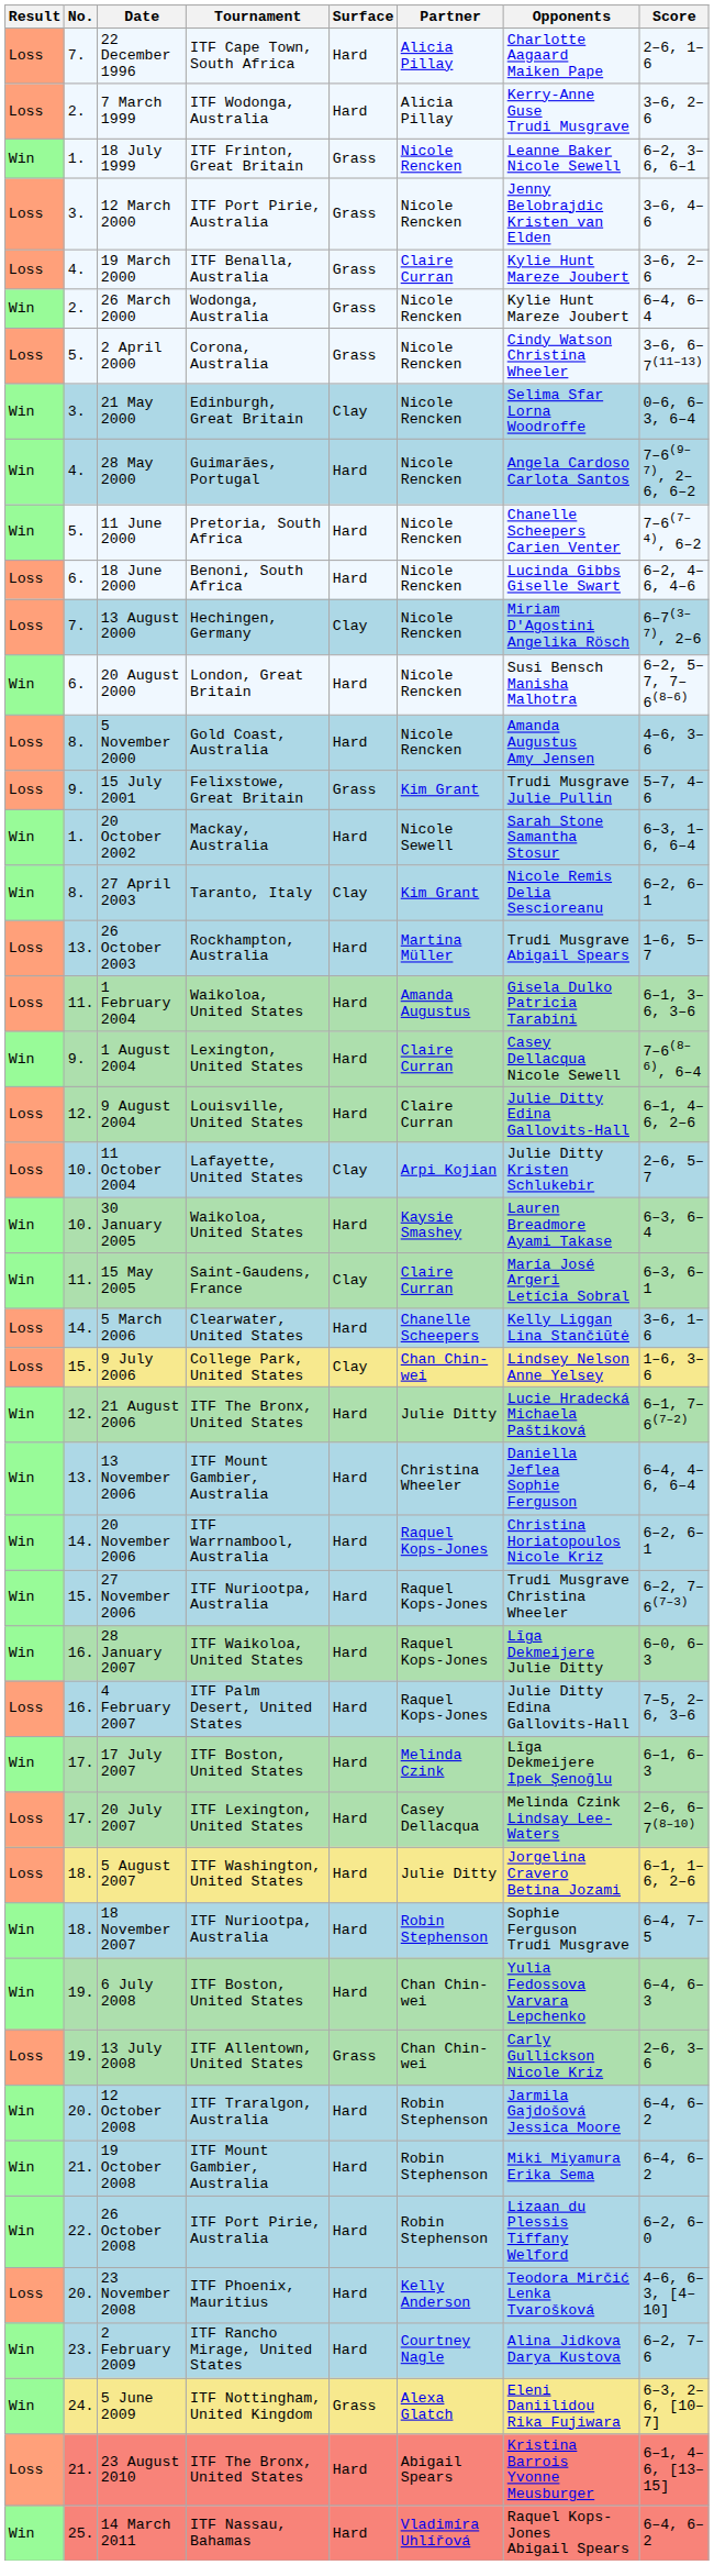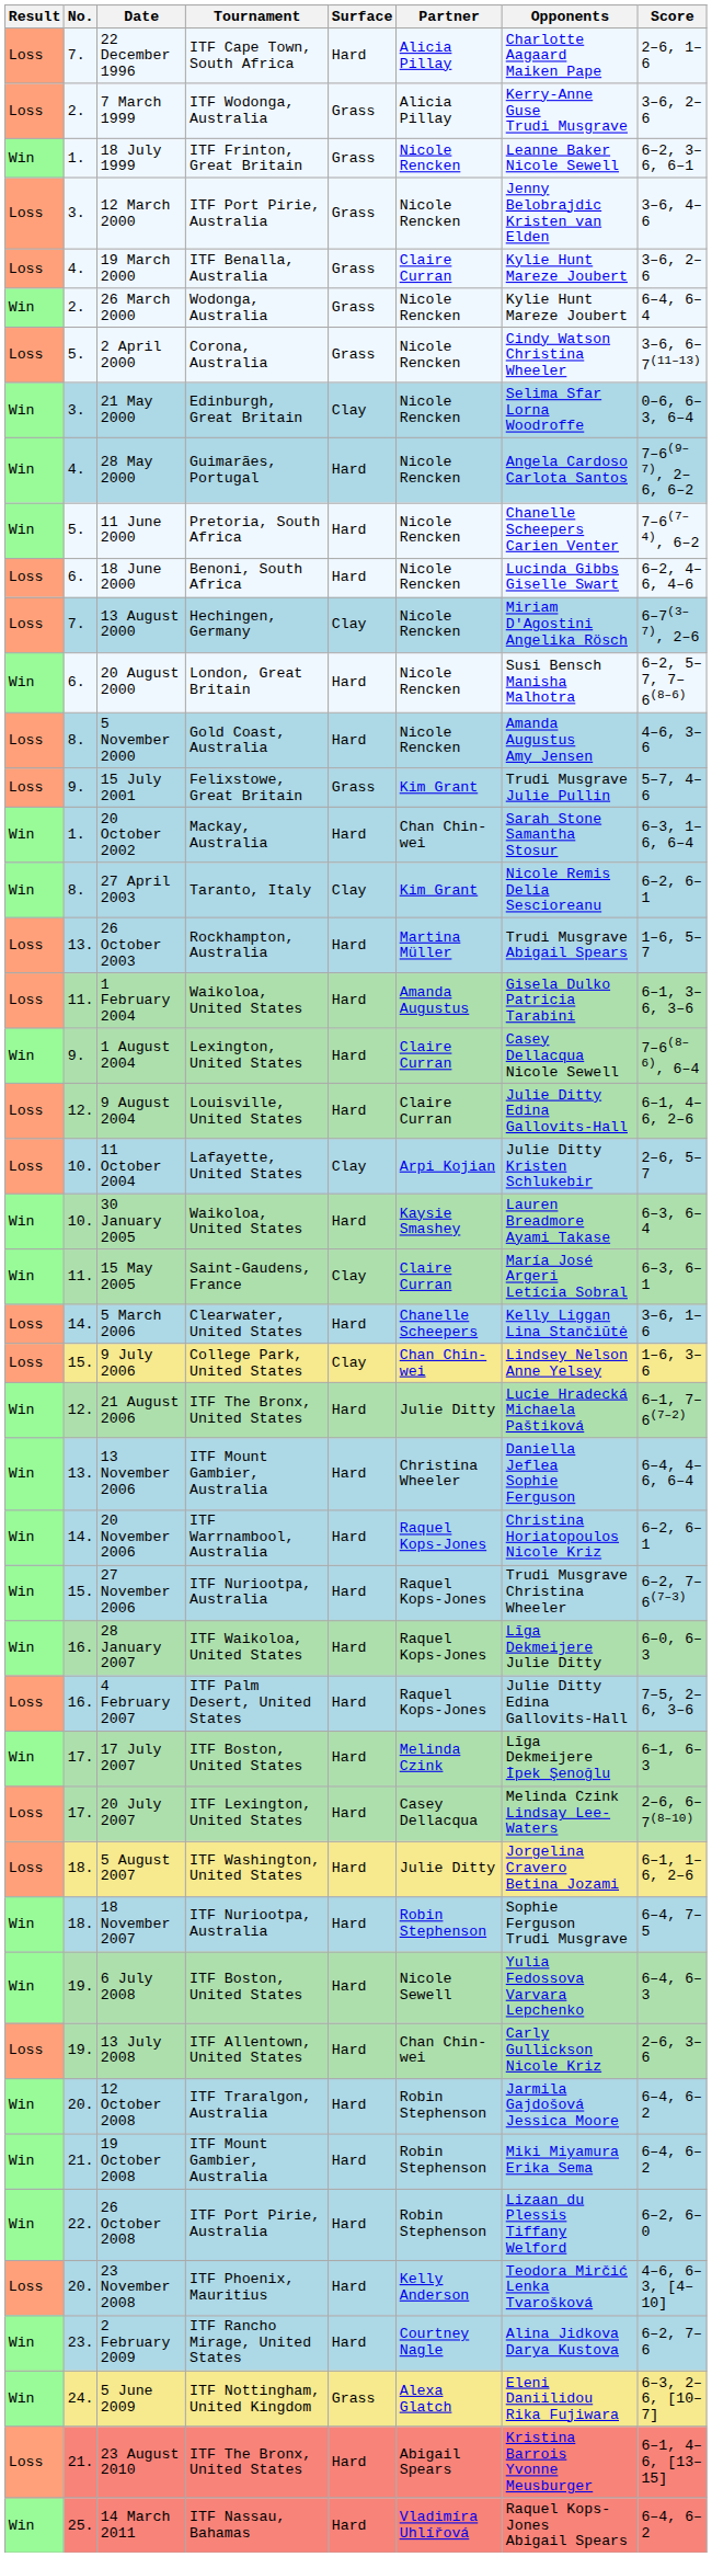 <table class="sortable wikitable" style="font-size:97%;">
 <tr>
 <th>Result</th>
 <th>No.</th>
 <th>Date</th>
 <th>Tournament</th>
 <th>Surface</th>
 <th>Partner</th>
 <th>Opponents</th>
 <th>Score</th>
 </tr>
 <tr style="background:#f0f8ff;">
 <td style="background:#ffa07a;">Loss</td>
 <td>7.</td>
 <td>22 December 1996</td>
 <td>ITF Cape Town, South Africa</td>
 <td>Hard</td>
 <td> <a href='#'>Alicia Pillay</a></td>
 <td> <a href='#'>Charlotte Aagaard</a> <br>  <a href='#'>Maiken Pape</a></td>
 <td>2–6, 1–6</td>
 </tr>
 <tr style="background:#f0f8ff;">
 <td style="background:#ffa07a;">Loss</td>
 <td>2.</td>
 <td>7 March 1999</td>
 <td>ITF Wodonga, Australia</td>
-<td>Hard</td>
+<td>Grass</td>
 <td> Alicia Pillay</td>
 <td> <a href='#'>Kerry-Anne Guse</a> <br>  <a href='#'>Trudi Musgrave</a></td>
 <td>3–6, 2–6</td>
 </tr>
 <tr style="background:#f0f8ff;">
 <td style="background:#98fb98;">Win</td>
 <td>1.</td>
 <td>18 July 1999</td>
 <td>ITF Frinton, Great Britain</td>
 <td>Grass</td>
 <td> <a href='#'>Nicole Rencken</a></td>
 <td> <a href='#'>Leanne Baker</a> <br>  <a href='#'>Nicole Sewell</a></td>
 <td>6–2, 3–6, 6–1</td>
 </tr>
 <tr style="background:#f0f8ff;">
 <td style="background:#ffa07a;">Loss</td>
 <td>3.</td>
 <td>12 March 2000</td>
 <td>ITF Port Pirie, Australia</td>
 <td>Grass</td>
 <td> Nicole Rencken</td>
 <td> <a href='#'>Jenny Belobrajdic</a> <br>  <a href='#'>Kristen van Elden</a></td>
 <td>3–6, 4–6</td>
 </tr>
 <tr style="background:#f0f8ff;">
 <td style="background:#ffa07a;">Loss</td>
 <td>4.</td>
 <td>19 March 2000</td>
 <td>ITF Benalla, Australia</td>
 <td>Grass</td>
 <td> <a href='#'>Claire Curran</a></td>
 <td> <a href='#'>Kylie Hunt</a> <br>  <a href='#'>Mareze Joubert</a></td>
 <td>3–6, 2–6</td>
 </tr>
 <tr style="background:#f0f8ff;">
 <td style="background:#98fb98;">Win</td>
 <td>2.</td>
 <td>26 March 2000</td>
 <td>Wodonga, Australia</td>
 <td>Grass</td>
 <td> Nicole Rencken</td>
 <td> Kylie Hunt <br>  Mareze Joubert</td>
 <td>6–4, 6–4</td>
 </tr>
 <tr style="background:#f0f8ff;">
 <td style="background:#ffa07a;">Loss</td>
 <td>5.</td>
 <td>2 April 2000</td>
 <td>Corona, Australia</td>
 <td>Grass</td>
 <td> Nicole Rencken</td>
 <td> <a href='#'>Cindy Watson</a> <br>  <a href='#'>Christina Wheeler</a></td>
 <td>3–6, 6–7<sup>(11–13)</sup></td>
 </tr>
 <tr style="background:lightblue;">
 <td style="background:#98fb98;">Win</td>
 <td>3.</td>
 <td>21 May 2000</td>
 <td>Edinburgh, Great Britain</td>
 <td>Clay</td>
 <td> Nicole Rencken</td>
 <td> <a href='#'>Selima Sfar</a> <br>  <a href='#'>Lorna Woodroffe</a></td>
 <td>0–6, 6–3, 6–4</td>
 </tr>
 <tr style="background:lightblue;">
 <td style="background:#98fb98;">Win</td>
 <td>4.</td>
 <td>28 May 2000</td>
 <td>Guimarães, Portugal</td>
 <td>Hard</td>
 <td> Nicole Rencken</td>
 <td> <a href='#'>Angela Cardoso</a> <br>  <a href='#'>Carlota Santos</a></td>
 <td>7–6<sup>(9–7)</sup>, 2–6, 6–2</td>
 </tr>
 <tr style="background:#f0f8ff;">
 <td style="background:#98fb98;">Win</td>
 <td>5.</td>
 <td>11 June 2000</td>
 <td>Pretoria, South Africa</td>
 <td>Hard</td>
 <td> Nicole Rencken</td>
 <td> <a href='#'>Chanelle Scheepers</a> <br>  <a href='#'>Carien Venter</a></td>
 <td>7–6<sup>(7–4)</sup>, 6–2</td>
 </tr>
 <tr style="background:#f0f8ff;">
 <td style="background:#ffa07a;">Loss</td>
 <td>6.</td>
 <td>18 June 2000</td>
 <td>Benoni, South Africa</td>
 <td>Hard</td>
 <td> Nicole Rencken</td>
 <td> <a href='#'>Lucinda Gibbs</a> <br>  <a href='#'>Giselle Swart</a></td>
 <td>6–2, 4–6, 4–6</td>
 </tr>
 <tr style="background:lightblue;">
 <td style="background:#ffa07a;">Loss</td>
 <td>7.</td>
 <td>13 August 2000</td>
 <td>Hechingen, Germany</td>
 <td>Clay</td>
 <td> Nicole Rencken</td>
 <td> <a href='#'>Miriam D'Agostini</a> <br>  <a href='#'>Angelika Rösch</a></td>
 <td>6–7<sup>(3–7)</sup>, 2–6</td>
 </tr>
 <tr style="background:#f0f8ff;">
 <td style="background:#98fb98;">Win</td>
 <td>6.</td>
 <td>20 August 2000</td>
 <td>London, Great Britain</td>
 <td>Hard</td>
 <td> Nicole Rencken</td>
 <td> Susi Bensch <br>  <a href='#'>Manisha Malhotra</a></td>
 <td>6–2, 5–7, 7–6<sup>(8–6)</sup></td>
 </tr>
 <tr style="background:lightblue;">
 <td style="background:#ffa07a;">Loss</td>
 <td>8.</td>
 <td>5 November 2000</td>
 <td>Gold Coast, Australia</td>
 <td>Hard</td>
 <td> Nicole Rencken</td>
 <td> <a href='#'>Amanda Augustus</a> <br>  <a href='#'>Amy Jensen</a></td>
 <td>4–6, 3–6</td>
 </tr>
 <tr style="background:lightblue;">
 <td style="background:#ffa07a;">Loss</td>
 <td>9.</td>
 <td>15 July 2001</td>
 <td>Felixstowe, Great Britain</td>
 <td>Grass</td>
 <td> <a href='#'>Kim Grant</a></td>
 <td> Trudi Musgrave <br>  <a href='#'>Julie Pullin</a></td>
 <td>5–7, 4–6</td>
 </tr>
 <tr style="background:lightblue;">
 <td style="background:#98fb98;">Win</td>
 <td>1.</td>
 <td>20 October 2002</td>
 <td>Mackay, Australia</td>
 <td>Hard</td>
-<td> Nicole Sewell</td>
+<td> Chan Chin-wei</td>
 <td> <a href='#'>Sarah Stone</a> <br>  <a href='#'>Samantha Stosur</a></td>
 <td>6–3, 1–6, 6–4</td>
 </tr>
 <tr style="background:lightblue;">
 <td style="background:#98fb98;">Win</td>
 <td>8.</td>
 <td>27 April 2003</td>
 <td>Taranto, Italy</td>
 <td>Clay</td>
 <td> <a href='#'>Kim Grant</a></td>
 <td> <a href='#'>Nicole Remis</a> <br>  <a href='#'>Delia Sescioreanu</a></td>
 <td>6–2, 6–1</td>
 </tr>
 <tr style="background:lightblue;">
 <td style="background:#ffa07a;">Loss</td>
 <td>13.</td>
 <td>26 October 2003</td>
 <td>Rockhampton, Australia</td>
 <td>Hard</td>
 <td> <a href='#'>Martina Müller</a></td>
 <td> Trudi Musgrave <br>  <a href='#'>Abigail Spears</a></td>
 <td>1–6, 5–7</td>
 </tr>
 <tr style="background:#addfad;">
 <td style="background:#ffa07a;">Loss</td>
 <td>11.</td>
 <td>1 February 2004</td>
 <td>Waikoloa, United States</td>
 <td>Hard</td>
 <td> <a href='#'>Amanda Augustus</a></td>
 <td> <a href='#'>Gisela Dulko</a> <br>  <a href='#'>Patricia Tarabini</a></td>
 <td>6–1, 3–6, 3–6</td>
 </tr>
 <tr style="background:#addfad;">
 <td style="background:#98fb98;">Win</td>
 <td>9.</td>
 <td>1 August 2004</td>
 <td>Lexington, United States</td>
 <td>Hard</td>
 <td> <a href='#'>Claire Curran</a></td>
 <td> <a href='#'>Casey Dellacqua</a> <br>  Nicole Sewell</td>
 <td>7–6<sup>(8–6)</sup>, 6–4</td>
 </tr>
 <tr style="background:#addfad;">
 <td style="background:#ffa07a;">Loss</td>
 <td>12.</td>
 <td>9 August 2004</td>
 <td>Louisville, United States</td>
 <td>Hard</td>
 <td> Claire Curran</td>
 <td> <a href='#'>Julie Ditty</a> <br>  <a href='#'>Edina Gallovits-Hall</a></td>
 <td>6–1, 4–6, 2–6</td>
 </tr>
 <tr style="background:lightblue;">
 <td style="background:#ffa07a;">Loss</td>
 <td>10.</td>
 <td>11 October 2004</td>
 <td>Lafayette, United States</td>
 <td>Clay</td>
 <td> <a href='#'>Arpi Kojian</a></td>
 <td> Julie Ditty <br>  <a href='#'>Kristen Schlukebir</a></td>
 <td>2–6, 5–7</td>
 </tr>
 <tr style="background:#addfad;">
 <td style="background:#98fb98;">Win</td>
 <td>10.</td>
 <td>30 January 2005</td>
 <td>Waikoloa, United States</td>
 <td>Hard</td>
 <td> <a href='#'>Kaysie Smashey</a></td>
 <td> <a href='#'>Lauren Breadmore</a> <br>  <a href='#'>Ayami Takase</a></td>
 <td>6–3, 6–4</td>
 </tr>
 <tr style="background:#addfad;">
 <td style="background:#98fb98;">Win</td>
 <td>11.</td>
 <td>15 May 2005</td>
 <td>Saint-Gaudens, France</td>
 <td>Clay</td>
 <td> <a href='#'>Claire Curran</a></td>
 <td> <a href='#'>María José Argeri</a> <br>  <a href='#'>Letícia Sobral</a></td>
 <td>6–3, 6–1</td>
 </tr>
 <tr style="background:lightblue;">
 <td style="background:#ffa07a;">Loss</td>
 <td>14.</td>
 <td>5 March 2006</td>
 <td>Clearwater, United States</td>
 <td>Hard</td>
 <td> <a href='#'>Chanelle Scheepers</a></td>
 <td> <a href='#'>Kelly Liggan</a> <br>  <a href='#'>Lina Stančiūtė</a></td>
 <td>3–6, 1–6</td>
 </tr>
 <tr style="background:#f7e98e;">
 <td style="background:#ffa07a;">Loss</td>
 <td>15.</td>
 <td>9 July 2006</td>
 <td>College Park, United States</td>
 <td>Clay</td>
 <td> <a href='#'>Chan Chin-wei</a></td>
 <td> <a href='#'>Lindsey Nelson</a> <br>  <a href='#'>Anne Yelsey</a></td>
 <td>1–6, 3–6</td>
 </tr>
 <tr style="background:#addfad;">
 <td style="background:#98fb98;">Win</td>
 <td>12.</td>
 <td>21 August 2006</td>
 <td>ITF The Bronx, United States</td>
 <td>Hard</td>
 <td> Julie Ditty</td>
 <td> <a href='#'>Lucie Hradecká</a> <br>  <a href='#'>Michaela Paštiková</a></td>
 <td>6–1, 7–6<sup>(7–2)</sup></td>
 </tr>
 <tr style="background:lightblue;">
 <td style="background:#98fb98;">Win</td>
 <td>13.</td>
 <td>13 November 2006</td>
 <td>ITF Mount Gambier, Australia</td>
 <td>Hard</td>
 <td> Christina Wheeler</td>
 <td> <a href='#'>Daniella Jeflea</a> <br>  <a href='#'>Sophie Ferguson</a></td>
 <td>6–4, 4–6, 6–4</td>
 </tr>
 <tr style="background:lightblue;">
 <td style="background:#98fb98;">Win</td>
 <td>14.</td>
 <td>20 November 2006</td>
 <td>ITF Warrnambool, Australia</td>
 <td>Hard</td>
 <td> <a href='#'>Raquel Kops-Jones</a></td>
 <td> <a href='#'>Christina Horiatopoulos</a> <br>  <a href='#'>Nicole Kriz</a></td>
 <td>6–2, 6–1</td>
 </tr>
 <tr style="background:lightblue;">
 <td style="background:#98fb98;">Win</td>
 <td>15.</td>
 <td>27 November 2006</td>
 <td>ITF Nuriootpa, Australia</td>
 <td>Hard</td>
 <td> Raquel Kops-Jones</td>
 <td> Trudi Musgrave <br>  Christina Wheeler</td>
 <td>6–2, 7–6<sup>(7–3)</sup></td>
 </tr>
 <tr style="background:#addfad;">
 <td style="background:#98fb98;">Win</td>
 <td>16.</td>
 <td>28 January 2007</td>
 <td>ITF Waikoloa, United States</td>
 <td>Hard</td>
 <td> Raquel Kops-Jones</td>
 <td> <a href='#'>Līga Dekmeijere</a> <br>  Julie Ditty</td>
 <td>6–0, 6–3</td>
 </tr>
 <tr style="background:lightblue;">
 <td style="background:#ffa07a;">Loss</td>
 <td>16.</td>
 <td>4 February 2007</td>
 <td>ITF Palm Desert, United States</td>
 <td>Hard</td>
 <td> Raquel Kops-Jones</td>
 <td> Julie Ditty <br>  Edina Gallovits-Hall</td>
 <td>7–5, 2–6, 3–6</td>
 </tr>
 <tr style="background:#addfad;">
 <td style="background:#98fb98;">Win</td>
 <td>17.</td>
 <td>17 July 2007</td>
 <td>ITF Boston, United States</td>
 <td>Hard</td>
 <td> <a href='#'>Melinda Czink</a></td>
 <td> Līga Dekmeijere <br>  <a href='#'>İpek Şenoğlu</a></td>
 <td>6–1, 6–3</td>
 </tr>
 <tr style="background:#addfad;">
 <td style="background:#ffa07a;">Loss</td>
 <td>17.</td>
 <td>20 July 2007</td>
 <td>ITF Lexington, United States</td>
 <td>Hard</td>
 <td> Casey Dellacqua</td>
 <td> Melinda Czink <br>  <a href='#'>Lindsay Lee-Waters</a></td>
 <td>2–6, 6–7<sup>(8–10)</sup></td>
 </tr>
 <tr style="background:#f7e98e;">
 <td style="background:#ffa07a;">Loss</td>
 <td>18.</td>
 <td>5 August 2007</td>
 <td>ITF Washington, United States</td>
 <td>Hard</td>
 <td> Julie Ditty</td>
 <td> <a href='#'>Jorgelina Cravero</a> <br>  <a href='#'>Betina Jozami</a></td>
 <td>6–1, 1–6, 2–6</td>
 </tr>
 <tr style="background:lightblue;">
 <td style="background:#98fb98;">Win</td>
 <td>18.</td>
 <td>18 November 2007</td>
 <td>ITF Nuriootpa, Australia</td>
 <td>Hard</td>
 <td> <a href='#'>Robin Stephenson</a></td>
 <td> Sophie Ferguson <br>  Trudi Musgrave</td>
 <td>6–4, 7–5</td>
 </tr>
 <tr style="background:#addfad;">
 <td style="background:#98fb98;">Win</td>
 <td>19.</td>
 <td>6 July 2008</td>
 <td>ITF Boston, United States</td>
 <td>Hard</td>
-<td> Chan Chin-wei</td>
+<td> Nicole Sewell</td>
 <td> <a href='#'>Yulia Fedossova</a> <br>  <a href='#'>Varvara Lepchenko</a></td>
 <td>6–4, 6–3</td>
 </tr>
 <tr style="background:#addfad;">
 <td style="background:#ffa07a;">Loss</td>
 <td>19.</td>
 <td>13 July 2008</td>
 <td>ITF Allentown, United States</td>
-<td>Grass</td>
+<td>Hard</td>
 <td> Chan Chin-wei</td>
 <td> <a href='#'>Carly Gullickson</a> <br>  <a href='#'>Nicole Kriz</a></td>
 <td>2–6, 3–6</td>
 </tr>
 <tr style="background:lightblue;">
 <td style="background:#98fb98;">Win</td>
 <td>20.</td>
 <td>12 October 2008</td>
 <td>ITF Traralgon, Australia</td>
 <td>Hard</td>
 <td> Robin Stephenson</td>
 <td> <a href='#'>Jarmila Gajdošová</a> <br>  <a href='#'>Jessica Moore</a></td>
 <td>6–4, 6–2</td>
 </tr>
 <tr style="background:lightblue;">
 <td style="background:#98fb98;">Win</td>
 <td>21.</td>
 <td>19 October 2008</td>
 <td>ITF Mount Gambier, Australia</td>
 <td>Hard</td>
 <td> Robin Stephenson</td>
 <td> <a href='#'>Miki Miyamura</a> <br>  <a href='#'>Erika Sema</a></td>
 <td>6–4, 6–2</td>
 </tr>
 <tr style="background:lightblue;">
 <td style="background:#98fb98;">Win</td>
 <td>22.</td>
 <td>26 October 2008</td>
 <td>ITF Port Pirie, Australia</td>
 <td>Hard</td>
 <td> Robin Stephenson</td>
 <td> <a href='#'>Lizaan du Plessis</a> <br>  <a href='#'>Tiffany Welford</a></td>
 <td>6–2, 6–0</td>
 </tr>
 <tr style="background:lightblue;">
 <td style="background:#ffa07a;">Loss</td>
 <td>20.</td>
 <td>23 November 2008</td>
 <td>ITF Phoenix, Mauritius</td>
 <td>Hard</td>
 <td> <a href='#'>Kelly Anderson</a></td>
 <td> <a href='#'>Teodora Mirčić</a> <br>  <a href='#'>Lenka Tvarošková</a></td>
 <td>4–6, 6–3, [4–10]</td>
 </tr>
 <tr style="background:lightblue;">
 <td style="background:#98fb98;">Win</td>
 <td>23.</td>
 <td>2 February 2009</td>
 <td>ITF Rancho Mirage, United States</td>
 <td>Hard</td>
 <td> <a href='#'>Courtney Nagle</a></td>
 <td> <a href='#'>Alina Jidkova</a> <br>  <a href='#'>Darya Kustova</a></td>
 <td>6–2, 7–6</td>
 </tr>
 <tr style="background:#f7e98e;">
 <td style="background:#98fb98;">Win</td>
 <td>24.</td>
 <td>5 June 2009</td>
 <td>ITF Nottingham, United Kingdom</td>
 <td>Grass</td>
 <td> <a href='#'>Alexa Glatch</a></td>
 <td> <a href='#'>Eleni Daniilidou</a> <br>  <a href='#'>Rika Fujiwara</a></td>
 <td>6–3, 2–6, [10–7]</td>
 </tr>
 <tr style="background:#f88379;">
 <td style="background:#ffa07a;">Loss</td>
 <td>21.</td>
 <td>23 August 2010</td>
 <td>ITF The Bronx, United States</td>
 <td>Hard</td>
 <td> Abigail Spears</td>
 <td> <a href='#'>Kristina Barrois</a> <br>  <a href='#'>Yvonne Meusburger</a></td>
 <td>6–1, 4–6, [13–15]</td>
 </tr>
 <tr style="background:#f88379;">
 <td style="background:#98fb98;">Win</td>
 <td>25.</td>
 <td>14 March 2011</td>
 <td>ITF Nassau, Bahamas</td>
 <td>Hard</td>
 <td> <a href='#'>Vladimíra Uhlířová</a></td>
 <td> Raquel Kops-Jones <br>  Abigail Spears</td>
 <td>6–4, 6–2</td>
 </tr>
 </table>
